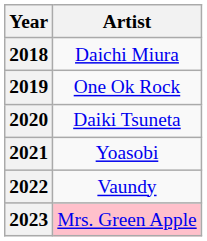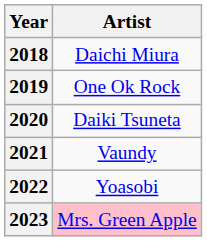 <table class="wikitable mw-collapsible mw-collapsed" style="font-size:small; text-align:center">
 <tr>
 <th>Year</th>
 <th>Artist</th>
 </tr>
 <tr>
 <th>2018</th>
 <td><a href='#'>Daichi Miura</a></td>
 </tr>
 <tr>
 <th>2019</th>
 <td><a href='#'>One Ok Rock</a></td>
 </tr>
 <tr>
 <th>2020</th>
 <td><a href='#'>Daiki Tsuneta</a></td>
 </tr>
 <tr>
 <th>2021</th>
-<td><a href='#'>Yoasobi</a></td>
+<td><a href='#'>Vaundy</a></td>
 </tr>
 <tr>
 <th>2022</th>
-<td><a href='#'>Vaundy</a></td>
+<td><a href='#'>Yoasobi</a></td>
 </tr>
 <tr>
 <th>2023</th>
 <td style="background: pink;"><a href='#'>Mrs. Green Apple</a></td>
 </tr>
 </table>
